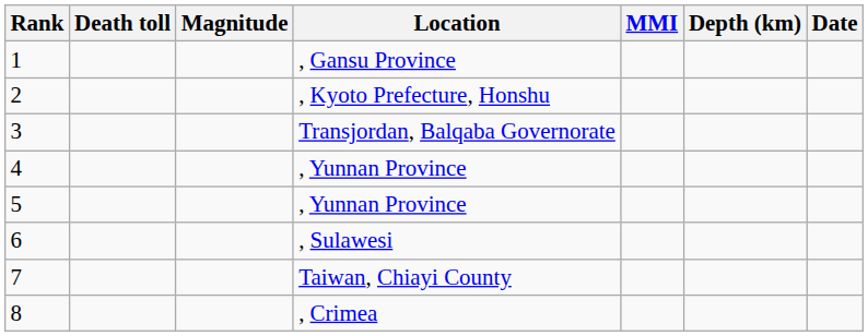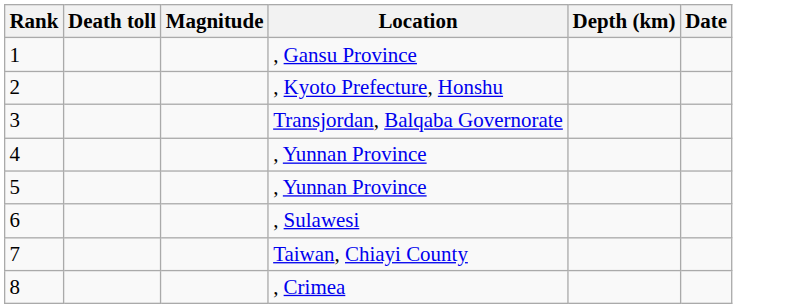 <table class="sortable wikitable" style="font-size:100%;">
 <tr>
 <th>Rank</th>
 <th>Death toll</th>
 <th>Magnitude</th>
 <th>Location</th>
-<th><a href='#'>MMI</a></th>
 <th>Depth (km)</th>
 <th>Date</th>
 </tr>
 <tr>
 <td>1</td>
 <td></td>
 <td></td>
 <td>, <a href='#'>Gansu Province</a></td>
 <td></td>
 <td></td>
-<td></td>
 </tr>
 <tr>
 <td>2</td>
 <td></td>
 <td></td>
 <td>, <a href='#'>Kyoto Prefecture</a>, <a href='#'>Honshu</a></td>
-<td></td>
 <td></td>
 <td></td>
 </tr>
 <tr>
 <td>3</td>
 <td></td>
 <td></td>
 <td> <a href='#'>Transjordan</a>, <a href='#'>Balqaba Governorate</a></td>
 <td></td>
 <td></td>
-<td></td>
 </tr>
 <tr>
 <td>4</td>
 <td></td>
 <td></td>
 <td>, <a href='#'>Yunnan Province</a></td>
-<td></td>
 <td></td>
 <td></td>
 </tr>
 <tr>
 <td>5</td>
 <td></td>
 <td></td>
 <td>, <a href='#'>Yunnan Province</a></td>
 <td></td>
 <td></td>
-<td></td>
 </tr>
 <tr>
 <td>6</td>
 <td></td>
 <td></td>
 <td>, <a href='#'>Sulawesi</a></td>
-<td></td>
 <td></td>
 <td></td>
 </tr>
 <tr>
 <td>7</td>
 <td></td>
 <td></td>
 <td> <a href='#'>Taiwan</a>, <a href='#'>Chiayi County</a></td>
 <td></td>
 <td></td>
-<td></td>
 </tr>
 <tr>
 <td>8</td>
 <td></td>
 <td></td>
 <td>, <a href='#'>Crimea</a></td>
 <td></td>
 <td></td>
-<td></td>
 </tr>
 </table>
